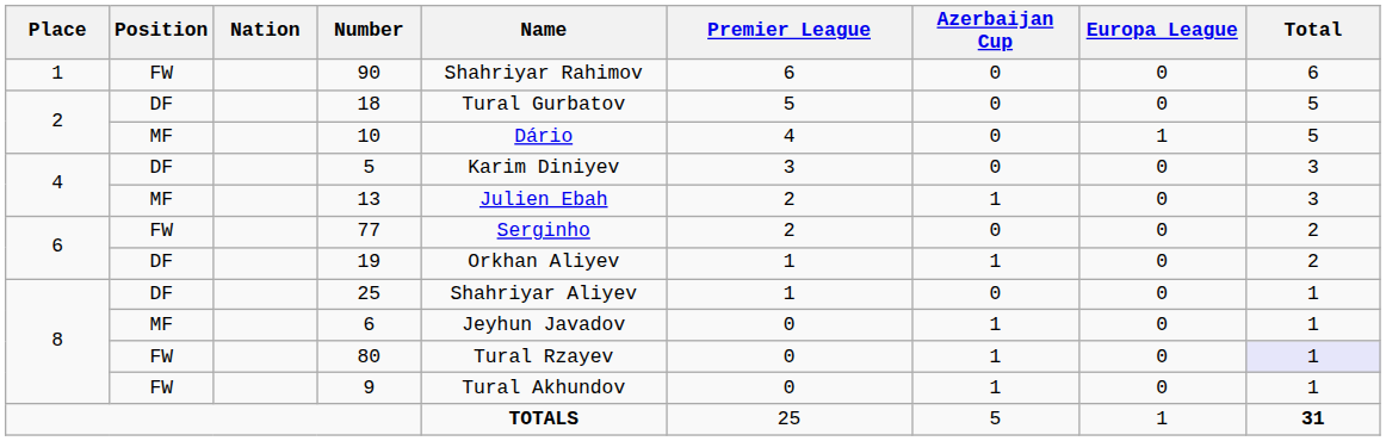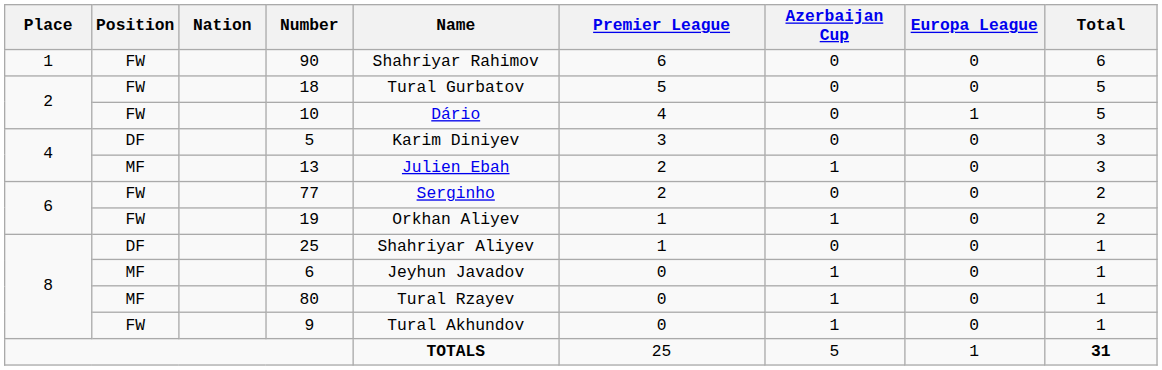 <table class="wikitable" style="font-size: 95%; text-align: center;">
 <tr>
 <th width=60>Place</th>
 <th width=60>Position</th>
 <th width=60>Nation</th>
 <th width=60>Number</th>
 <th width=150>Name</th>
 <th width=150><a href='#'>Premier League</a></th>
 <th width=100><a href='#'>Azerbaijan Cup</a></th>
 <th width=100><a href='#'>Europa League</a></th>
 <th width=80>Total</th>
 </tr>
 <tr>
 <td>1</td>
 <td>FW</td>
 <td></td>
 <td>90</td>
 <td>Shahriyar Rahimov</td>
 <td>6</td>
 <td>0</td>
 <td>0</td>
 <td>6</td>
 </tr>
 <tr>
 <td rowspan="2">2</td>
-<td>DF</td>
+<td>FW</td>
 <td></td>
 <td>18</td>
 <td>Tural Gurbatov</td>
 <td>5</td>
 <td>0</td>
 <td>0</td>
 <td>5</td>
 </tr>
 <tr>
-<td>MF</td>
+<td>FW</td>
 <td></td>
 <td>10</td>
 <td><a href='#'>Dário</a></td>
 <td>4</td>
 <td>0</td>
 <td>1</td>
 <td>5</td>
 </tr>
 <tr>
 <td rowspan="2">4</td>
 <td>DF</td>
 <td></td>
 <td>5</td>
 <td>Karim Diniyev</td>
 <td>3</td>
 <td>0</td>
 <td>0</td>
 <td>3</td>
 </tr>
 <tr>
 <td>MF</td>
 <td></td>
 <td>13</td>
 <td><a href='#'>Julien Ebah</a></td>
 <td>2</td>
 <td>1</td>
 <td>0</td>
 <td>3</td>
 </tr>
 <tr>
 <td rowspan="2">6</td>
 <td>FW</td>
 <td></td>
 <td>77</td>
 <td><a href='#'>Serginho</a></td>
 <td>2</td>
 <td>0</td>
 <td>0</td>
 <td>2</td>
 </tr>
 <tr>
-<td>DF</td>
+<td>FW</td>
 <td></td>
 <td>19</td>
 <td>Orkhan Aliyev</td>
 <td>1</td>
 <td>1</td>
 <td>0</td>
 <td>2</td>
 </tr>
 <tr>
 <td rowspan="4">8</td>
 <td>DF</td>
 <td></td>
 <td>25</td>
 <td>Shahriyar Aliyev</td>
 <td>1</td>
 <td>0</td>
 <td>0</td>
 <td>1</td>
 </tr>
 <tr>
 <td>MF</td>
 <td></td>
 <td>6</td>
 <td>Jeyhun Javadov</td>
 <td>0</td>
 <td>1</td>
 <td>0</td>
 <td>1</td>
 </tr>
 <tr>
-<td>FW</td>
+<td>MF</td>
 <td></td>
 <td>80</td>
 <td>Tural Rzayev</td>
 <td>0</td>
 <td>1</td>
 <td>0</td>
-<td style="background: lavender;">1</td>
+<td>1</td>
 </tr>
 <tr>
 <td>FW</td>
 <td></td>
 <td>9</td>
 <td>Tural Akhundov</td>
 <td>0</td>
 <td>1</td>
 <td>0</td>
 <td>1</td>
 </tr>
 <tr>
 <td colspan="4"></td>
 <td><strong>TOTALS</strong></td>
 <td>25</td>
 <td>5</td>
 <td>1</td>
 <td><strong>31</strong></td>
 </tr>
 </table>
